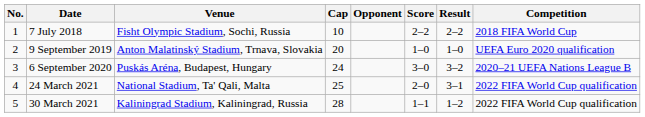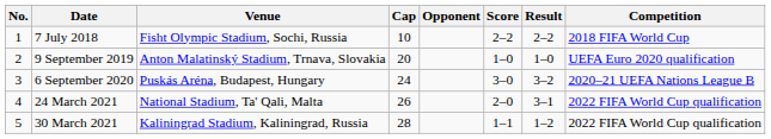 <table class="wikitable sortable">
 <tr>
 <th scope=col>No.</th>
 <th scope=col>Date</th>
 <th scope=col>Venue</th>
 <th scope=col>Cap</th>
 <th scope=col>Opponent</th>
 <th scope=col>Score</th>
 <th scope=col>Result</th>
 <th scope=col>Competition</th>
 </tr>
 <tr>
 <td align=center>1</td>
 <td>7 July 2018</td>
 <td><a href='#'>Fisht Olympic Stadium</a>, Sochi, Russia</td>
 <td align=center>10</td>
 <td></td>
 <td align=center>2–2</td>
 <td align=center>2–2 </td>
 <td><a href='#'>2018 FIFA World Cup</a></td>
 </tr>
 <tr>
 <td align=center>2</td>
 <td>9 September 2019</td>
 <td><a href='#'>Anton Malatinský Stadium</a>, Trnava, Slovakia</td>
 <td align=center>20</td>
 <td></td>
 <td align=center>1–0</td>
 <td align=center>1–0</td>
 <td><a href='#'>UEFA Euro 2020 qualification</a></td>
 </tr>
 <tr>
 <td align=center>3</td>
 <td>6 September 2020</td>
 <td><a href='#'>Puskás Aréna</a>, Budapest, Hungary</td>
 <td align=center>24</td>
 <td></td>
 <td align=center>3–0</td>
 <td align=center>3–2</td>
 <td><a href='#'>2020–21 UEFA Nations League B</a></td>
 </tr>
 <tr>
 <td align=center>4</td>
 <td>24 March 2021</td>
 <td><a href='#'>National Stadium</a>, Ta' Qali, Malta</td>
-<td align=center>25</td>
+<td align=center>26</td>
 <td></td>
 <td align=center>2–0</td>
 <td align=center>3–1</td>
 <td><a href='#'>2022 FIFA World Cup qualification</a></td>
 </tr>
 <tr>
 <td align=center>5</td>
 <td>30 March 2021</td>
 <td><a href='#'>Kaliningrad Stadium</a>, Kaliningrad, Russia</td>
 <td align=center>28</td>
 <td></td>
 <td align=center>1–1</td>
 <td align=center>1–2</td>
 <td>2022 FIFA World Cup qualification</td>
 </tr>
 </table>
